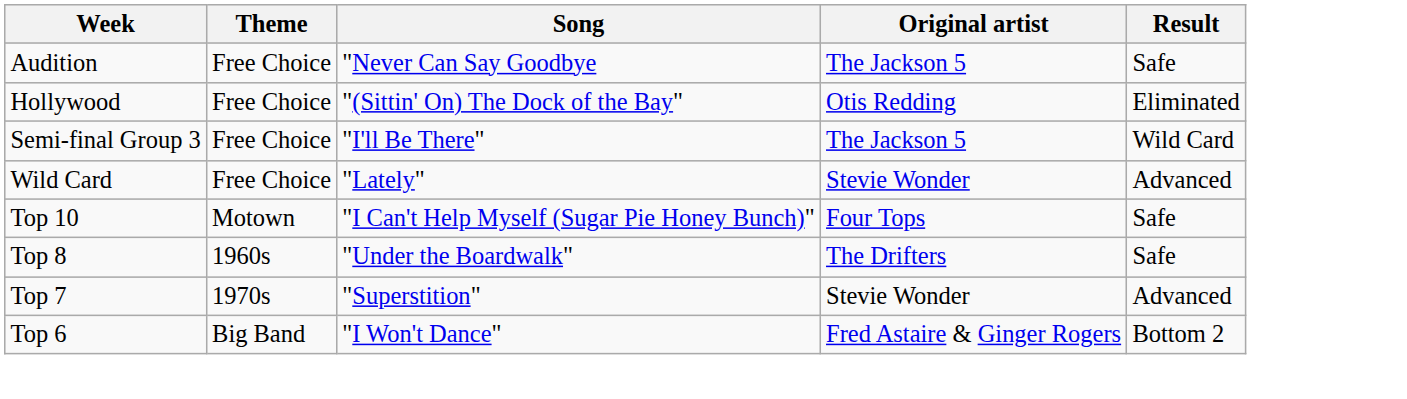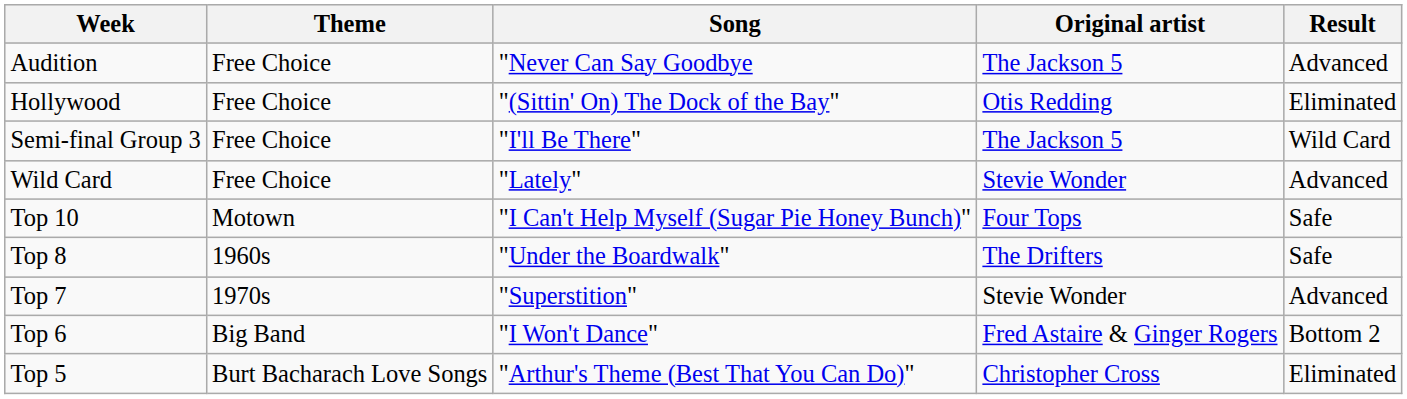 <table class="wikitable">
 <tr>
 <th>Week</th>
 <th>Theme</th>
 <th>Song</th>
 <th>Original artist</th>
 <th>Result</th>
 </tr>
 <tr>
 <td>Audition</td>
 <td>Free Choice</td>
 <td>"<a href='#'>Never Can Say Goodbye</a><em></td>
 <td><a href='#'>The Jackson 5</a></td>
-<td>Safe</td>
+<td>Advanced</td>
 </tr>
 <tr>
 <td>Hollywood</td>
 <td>Free Choice</td>
 <td>"<a href='#'>(Sittin' On) The Dock of the Bay</a>"</td>
 <td><a href='#'>Otis Redding</a></td>
 <td>Eliminated</td>
 </tr>
 <tr>
 <td>Semi-final Group 3</td>
 <td>Free Choice</td>
 <td>"<a href='#'>I'll Be There</a>"</td>
 <td><a href='#'>The Jackson 5</a></td>
 <td>Wild Card</td>
 </tr>
 <tr>
 <td>Wild Card</td>
 <td>Free Choice</td>
 <td>"<a href='#'>Lately</a>"</td>
 <td><a href='#'>Stevie Wonder</a></td>
 <td>Advanced</td>
 </tr>
 <tr>
 <td>Top 10</td>
 <td>Motown</td>
 <td>"<a href='#'>I Can't Help Myself (Sugar Pie Honey Bunch)</a>"</td>
 <td><a href='#'>Four Tops</a></td>
 <td>Safe</td>
 </tr>
 <tr>
 <td>Top 8</td>
 <td>1960s</td>
 <td>"<a href='#'>Under the Boardwalk</a>"</td>
 <td><a href='#'>The Drifters</a></td>
 <td>Safe</td>
 </tr>
 <tr>
 <td>Top 7</td>
 <td>1970s</td>
 <td>"<a href='#'>Superstition</a>"</td>
 <td>Stevie Wonder</td>
 <td>Advanced</td>
 </tr>
 <tr>
 <td>Top 6</td>
 <td>Big Band</td>
 <td>"<a href='#'>I Won't Dance</a>"</td>
 <td><a href='#'>Fred Astaire</a> & <a href='#'>Ginger Rogers</a></td>
 <td>Bottom 2</td>
 </tr>
+<tr>
+<td>Top 5</td>
+<td>Burt Bacharach </em>Love Songs<em></td>
+<td>"<a href='#'>Arthur's Theme (Best That You Can Do)</a>"</td>
+<td><a href='#'>Christopher Cross</a></td>
+<td>Eliminated</td>
+</tr>
 </table>
